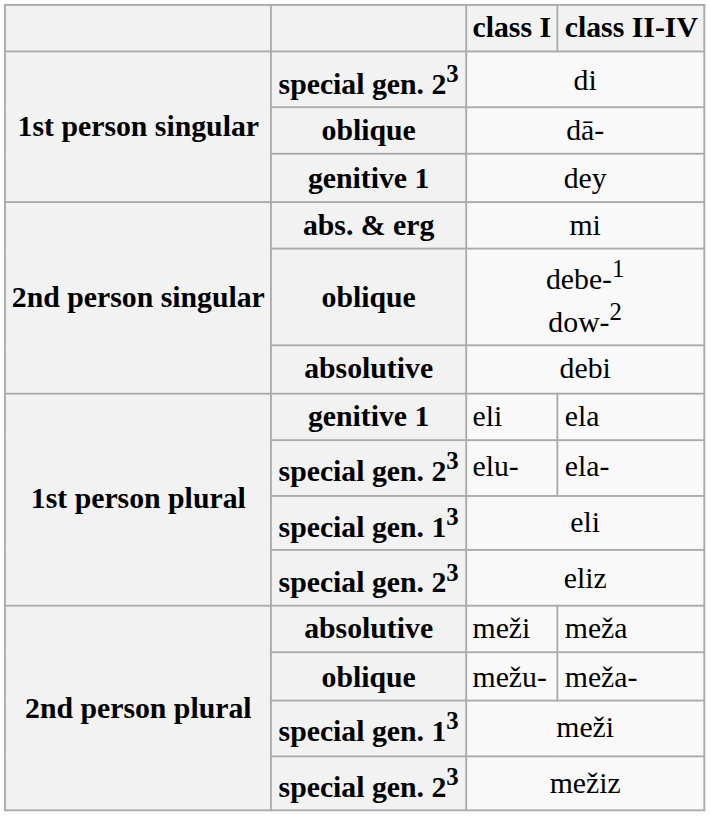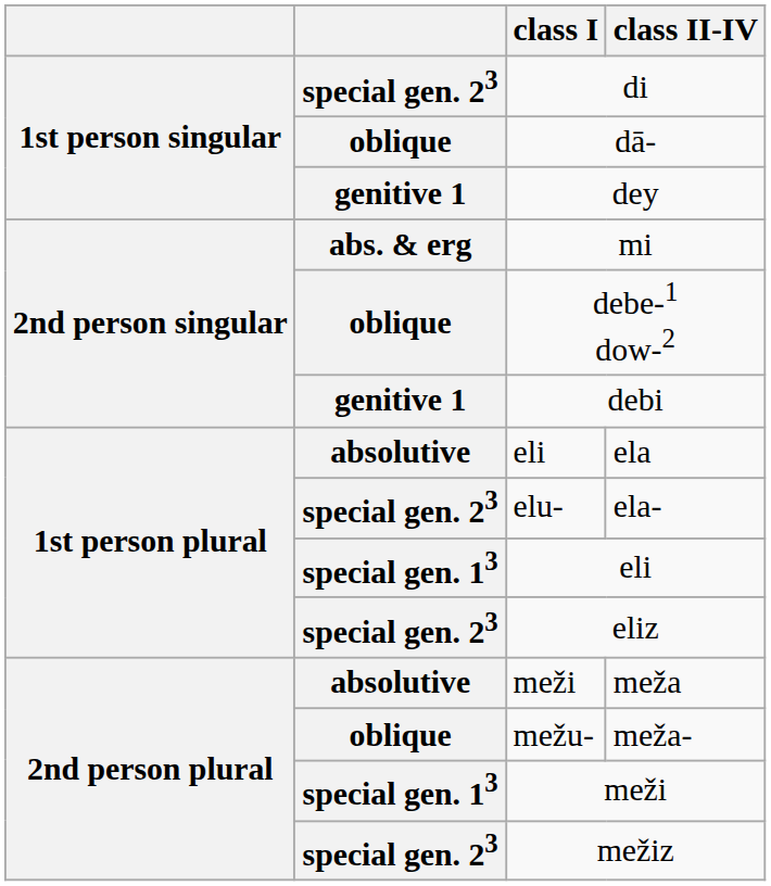 <table class="wikitable">
 <tr>
 <th> </th>
 <th> </th>
 <th>class I</th>
 <th>class II-IV</th>
 </tr>
 <tr>
 <th rowspan=3>1st person singular</th>
 <th>special gen. 2<sup>3</sup></th>
 <td colspan=2; align=center>di</td>
 </tr>
 <tr>
 <th>oblique</th>
 <td colspan=2; align=center>dā-</td>
 </tr>
 <tr>
 <th>genitive 1</th>
 <td colspan=2; align=center>dey</td>
 </tr>
 <tr>
 <th rowspan=3>2nd person singular</th>
 <th>abs. & erg</th>
 <td colspan=2; align=center>mi</td>
 </tr>
 <tr>
 <th>oblique</th>
 <td colspan=2; align=center>debe-<sup>1</sup><br>dow-<sup>2</sup></td>
 </tr>
 <tr>
-<th>absolutive</th>
+<th>genitive 1</th>
 <td colspan=2; align=center>debi</td>
 </tr>
 <tr>
 <th rowspan=4; align=center>1st person plural</th>
-<th>genitive 1</th>
+<th>absolutive</th>
 <td>eli</td>
 <td>ela</td>
 </tr>
 <tr>
 <th>special gen. 2<sup>3</sup></th>
 <td>elu-</td>
 <td>ela-</td>
 </tr>
 <tr>
 <th>special gen. 1<sup>3</sup></th>
 <td colspan=2; align=center>eli</td>
 </tr>
 <tr>
 <th>special gen. 2<sup>3</sup></th>
 <td colspan=2; align=center>eliz</td>
 </tr>
 <tr>
 <th rowspan=4>2nd person plural</th>
 <th>absolutive</th>
 <td>meži</td>
 <td>meža</td>
 </tr>
 <tr>
 <th>oblique</th>
 <td>mežu-</td>
 <td>meža-</td>
 </tr>
 <tr>
 <th>special gen. 1<sup>3</sup></th>
 <td colspan=2; align=center>meži</td>
 </tr>
 <tr>
 <th>special gen. 2<sup>3</sup></th>
 <td colspan=2; align=center>mežiz</td>
 </tr>
 </table>
